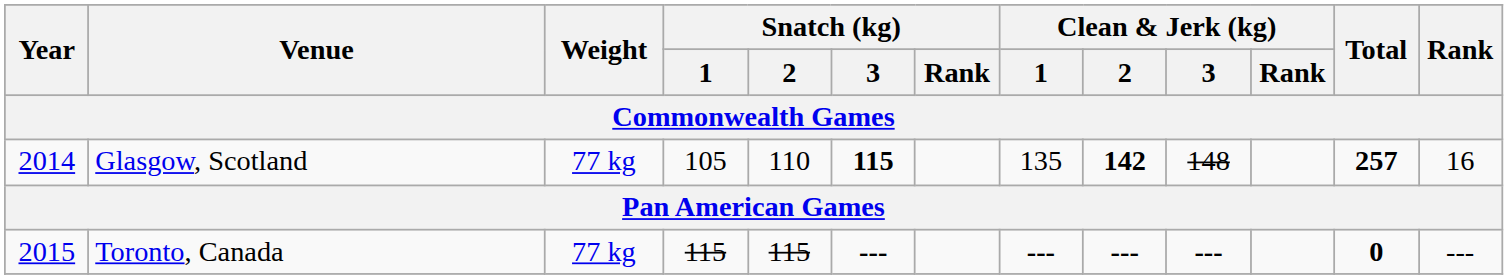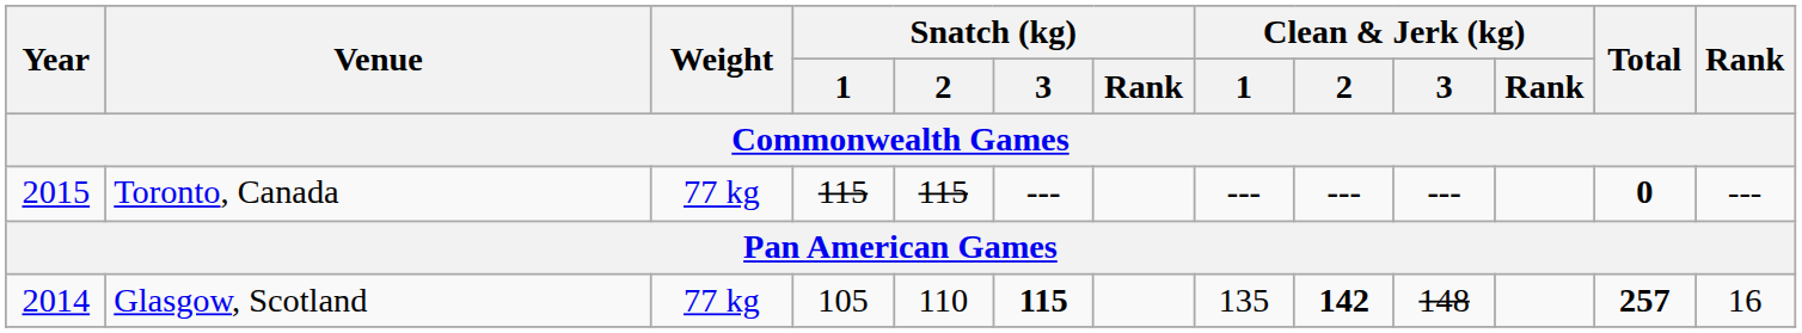 <table class = "wikitable" style="text-align:center;">
 <tr>
 <th rowspan=2 width=40>Year</th>
 <th rowspan=2 width=250>Venue</th>
 <th rowspan=2 width=60>Weight</th>
 <th colspan=4>Snatch (kg)</th>
 <th colspan=4>Clean & Jerk (kg)</th>
 <th rowspan=2 width=40>Total</th>
 <th rowspan=2 width=40>Rank</th>
 </tr>
 <tr>
 <th width=40>1</th>
 <th width=40>2</th>
 <th width=40>3</th>
 <th width=40>Rank</th>
 <th width=40>1</th>
 <th width=40>2</th>
 <th width=40>3</th>
 <th width=40>Rank</th>
 </tr>
 <tr>
 <th colspan=13><a href='#'>Commonwealth Games</a></th>
 </tr>
 <tr>
+<td><a href='#'>2015</a></td>
+<td align=left> <a href='#'>Toronto</a>, Canada</td>
+<td><a href='#'>77 kg</a></td>
+<td><s>115</s></td>
+<td><s>115</s></td>
+<td><strong>---</strong></td>
+<td></td>
+<td><strong>---</strong></td>
+<td><strong>---</strong></td>
+<td><strong>---</strong></td>
+<td></td>
+<td><strong>0</strong></td>
+<td>---</td>
+</tr>
+<tr>
+<th colspan=13><a href='#'>Pan American Games</a></th>
+</tr>
+<tr>
 <td><a href='#'>2014</a></td>
 <td align=left> <a href='#'>Glasgow</a>, Scotland</td>
 <td><a href='#'>77 kg</a></td>
 <td>105</td>
 <td>110</td>
 <td><strong>115</strong></td>
 <td></td>
 <td>135</td>
 <td><strong>142</strong></td>
 <td><s>148</s></td>
 <td></td>
 <td><strong>257</strong></td>
 <td>16</td>
 </tr>
-<tr>
-<th colspan=13><a href='#'>Pan American Games</a></th>
-</tr>
-<tr>
-<td><a href='#'>2015</a></td>
-<td align=left> <a href='#'>Toronto</a>, Canada</td>
-<td><a href='#'>77 kg</a></td>
-<td><s>115</s></td>
-<td><s>115</s></td>
-<td><strong>---</strong></td>
-<td></td>
-<td><strong>---</strong></td>
-<td><strong>---</strong></td>
-<td><strong>---</strong></td>
-<td></td>
-<td><strong>0</strong></td>
-<td>---</td>
-</tr>
 </table>
